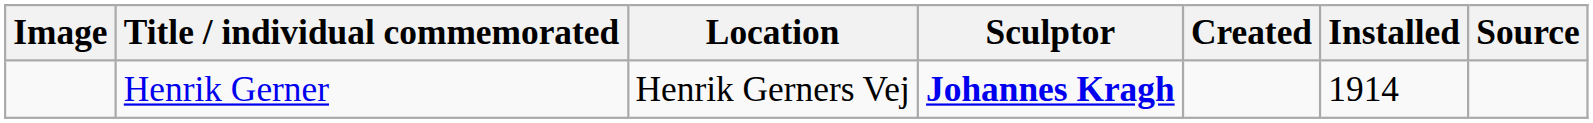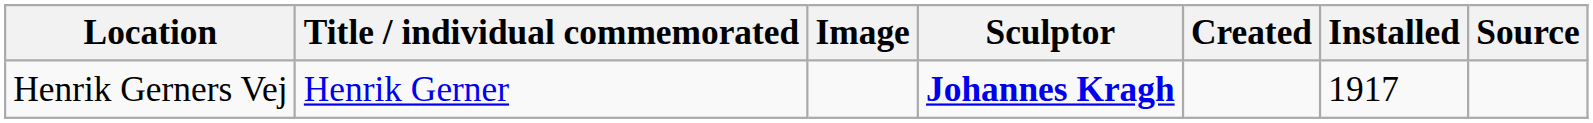 <table class="wikitable sortable">
 <tr>
+<th>Location</th>
+<th>Title / individual commemorated</th>
 <th>Image</th>
-<th>Title / individual commemorated</th>
-<th>Location</th>
 <th>Sculptor</th>
 <th>Created</th>
 <th>Installed</th>
 <th>Source</th>
 </tr>
 <tr>
+<td>Henrik Gerners Vej</td>
+<td><a href='#'>Henrik Gerner</a></td>
 <td></td>
-<td><a href='#'>Henrik Gerner</a></td>
-<td>Henrik Gerners Vej</td>
 <td><strong><a href='#'>Johannes Kragh</a></strong></td>
 <td></td>
-<td>1914</td>
+<td>1917</td>
 <td></td>
 </tr>
 </table>
